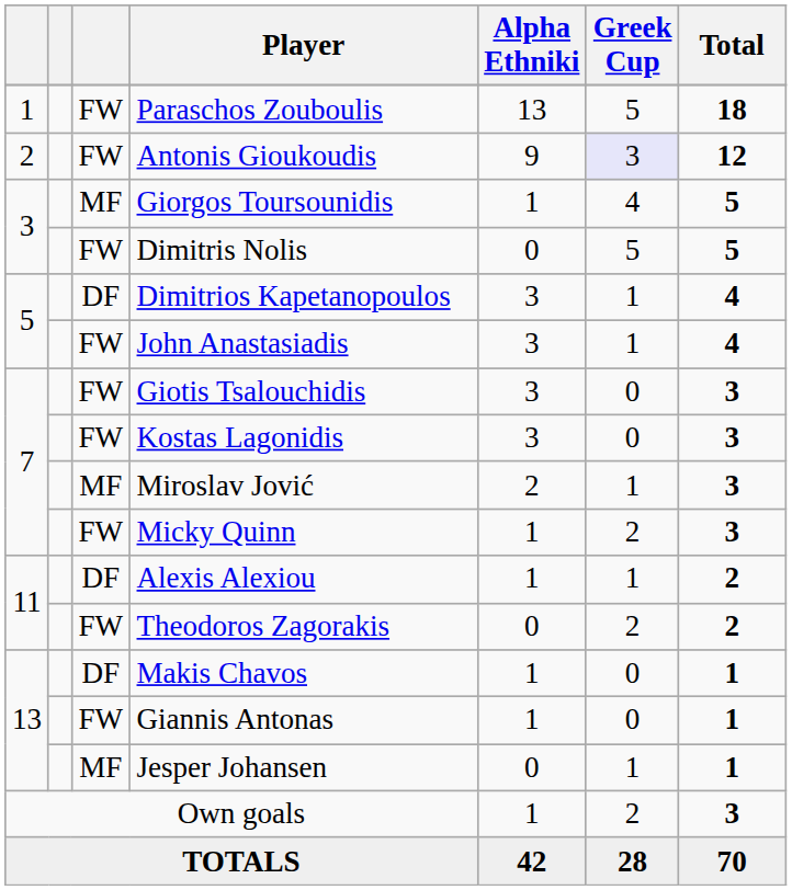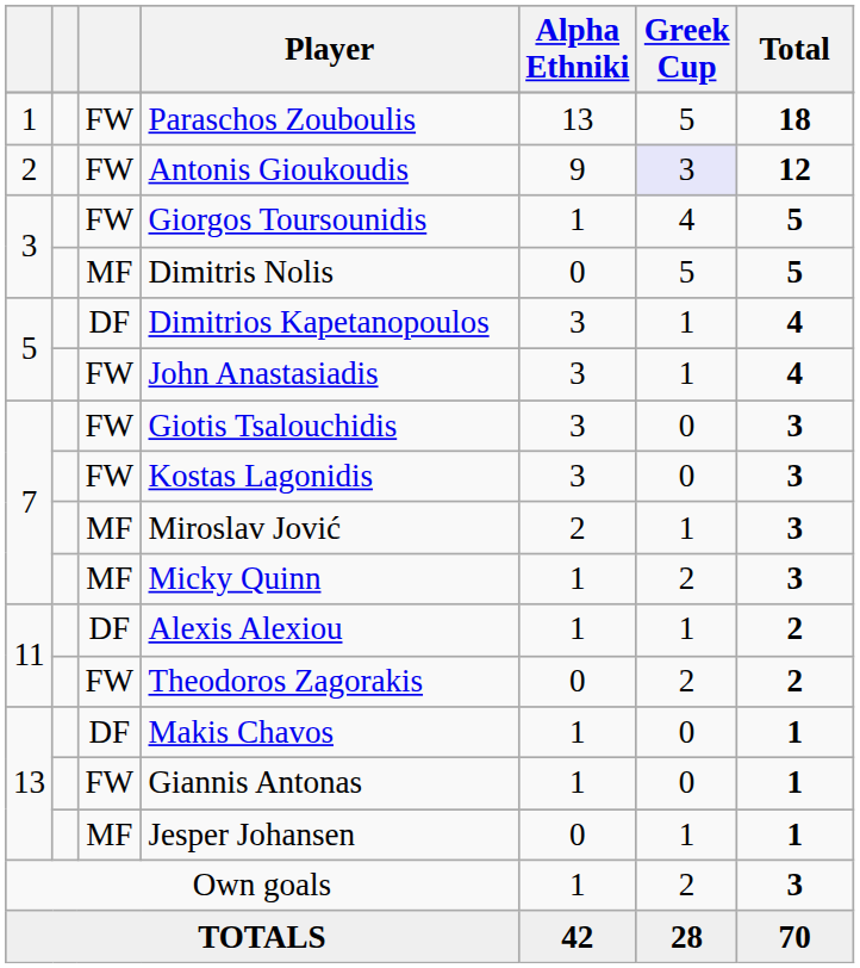 <table class="wikitable sortable" style="text-align:center">
 <tr>
 <th width=5></th>
 <th width=5></th>
 <th width=5></th>
 <th width=180>Player</th>
 <th width=30><a href='#'>Alpha Ethniki</a></th>
 <th width=30><a href='#'>Greek Cup</a></th>
 <th width=50>Total</th>
 </tr>
 <tr>
 </tr>
 <tr>
 <td>1</td>
 <td></td>
 <td>FW</td>
 <td align=left> <a href='#'>Paraschos Zouboulis</a></td>
 <td>13</td>
 <td>5</td>
 <td><strong>18</strong></td>
 </tr>
 <tr>
 <td>2</td>
 <td></td>
 <td>FW</td>
 <td align=left> <a href='#'>Antonis Gioukoudis</a></td>
 <td>9</td>
 <td style="background: lavender;">3</td>
 <td><strong>12</strong></td>
 </tr>
 <tr>
 <td rowspan=2>3</td>
 <td></td>
-<td>MF</td>
+<td>FW</td>
 <td align=left> <a href='#'>Giorgos Toursounidis</a></td>
 <td>1</td>
 <td>4</td>
 <td><strong>5</strong></td>
 </tr>
 <tr>
 <td></td>
-<td>FW</td>
+<td>MF</td>
 <td align=left> Dimitris Nolis</td>
 <td>0</td>
 <td>5</td>
 <td><strong>5</strong></td>
 </tr>
 <tr>
 <td rowspan=2>5</td>
 <td></td>
 <td>DF</td>
 <td align=left> <a href='#'>Dimitrios Kapetanopoulos</a></td>
 <td>3</td>
 <td>1</td>
 <td><strong>4</strong></td>
 </tr>
 <tr>
 <td></td>
 <td>FW</td>
 <td align=left> <a href='#'>John Anastasiadis</a></td>
 <td>3</td>
 <td>1</td>
 <td><strong>4</strong></td>
 </tr>
 <tr>
 <td rowspan=4>7</td>
 <td></td>
 <td>FW</td>
 <td align=left> <a href='#'>Giotis Tsalouchidis</a></td>
 <td>3</td>
 <td>0</td>
 <td><strong>3</strong></td>
 </tr>
 <tr>
 <td></td>
 <td>FW</td>
 <td align=left> <a href='#'>Kostas Lagonidis</a></td>
 <td>3</td>
 <td>0</td>
 <td><strong>3</strong></td>
 </tr>
 <tr>
 <td></td>
 <td>MF</td>
 <td align=left> Miroslav Jović</td>
 <td>2</td>
 <td>1</td>
 <td><strong>3</strong></td>
 </tr>
 <tr>
 <td></td>
-<td>FW</td>
+<td>MF</td>
 <td align=left> <a href='#'>Micky Quinn</a></td>
 <td>1</td>
 <td>2</td>
 <td><strong>3</strong></td>
 </tr>
 <tr>
 <td rowspan=2>11</td>
 <td></td>
 <td>DF</td>
 <td align=left> <a href='#'>Alexis Alexiou</a></td>
 <td>1</td>
 <td>1</td>
 <td><strong>2</strong></td>
 </tr>
 <tr>
 <td></td>
 <td>FW</td>
 <td align=left> <a href='#'>Theodoros Zagorakis</a></td>
 <td>0</td>
 <td>2</td>
 <td><strong>2</strong></td>
 </tr>
 <tr>
 <td rowspan=3>13</td>
 <td></td>
 <td>DF</td>
 <td align=left> <a href='#'>Makis Chavos</a></td>
 <td>1</td>
 <td>0</td>
 <td><strong>1</strong></td>
 </tr>
 <tr>
 <td></td>
 <td>FW</td>
 <td align=left> Giannis Antonas</td>
 <td>1</td>
 <td>0</td>
 <td><strong>1</strong></td>
 </tr>
 <tr>
 <td></td>
 <td>MF</td>
 <td align=left> Jesper Johansen</td>
 <td>0</td>
 <td>1</td>
 <td><strong>1</strong></td>
 </tr>
 <tr>
 <td colspan="4">Own goals</td>
 <td>1</td>
 <td>2</td>
 <td><strong>3</strong></td>
 </tr>
 <tr bgcolor="#EFEFEF">
 <td colspan=4><strong>TOTALS</strong></td>
 <td><strong>42</strong></td>
 <td><strong>28</strong></td>
 <td><strong>70</strong></td>
 </tr>
 </table>
